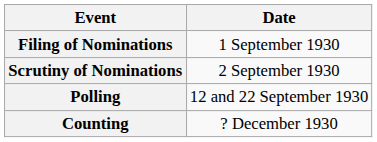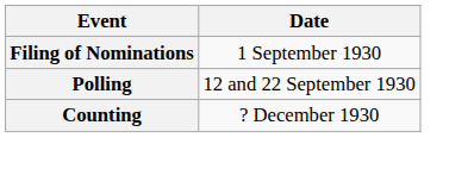 <table class="wikitable" style="text-align:center">
 <tr>
 <th>Event</th>
 <th>Date</th>
 </tr>
 <tr>
 <th>Filing of Nominations</th>
 <td>1 September 1930</td>
 </tr>
 <tr>
-<th>Scrutiny of Nominations</th>
-<td>2 September 1930</td>
-</tr>
-<tr>
 <th>Polling</th>
 <td>12 and 22 September 1930</td>
 </tr>
 <tr>
 <th>Counting</th>
 <td>? December 1930</td>
 </tr>
 </table>
